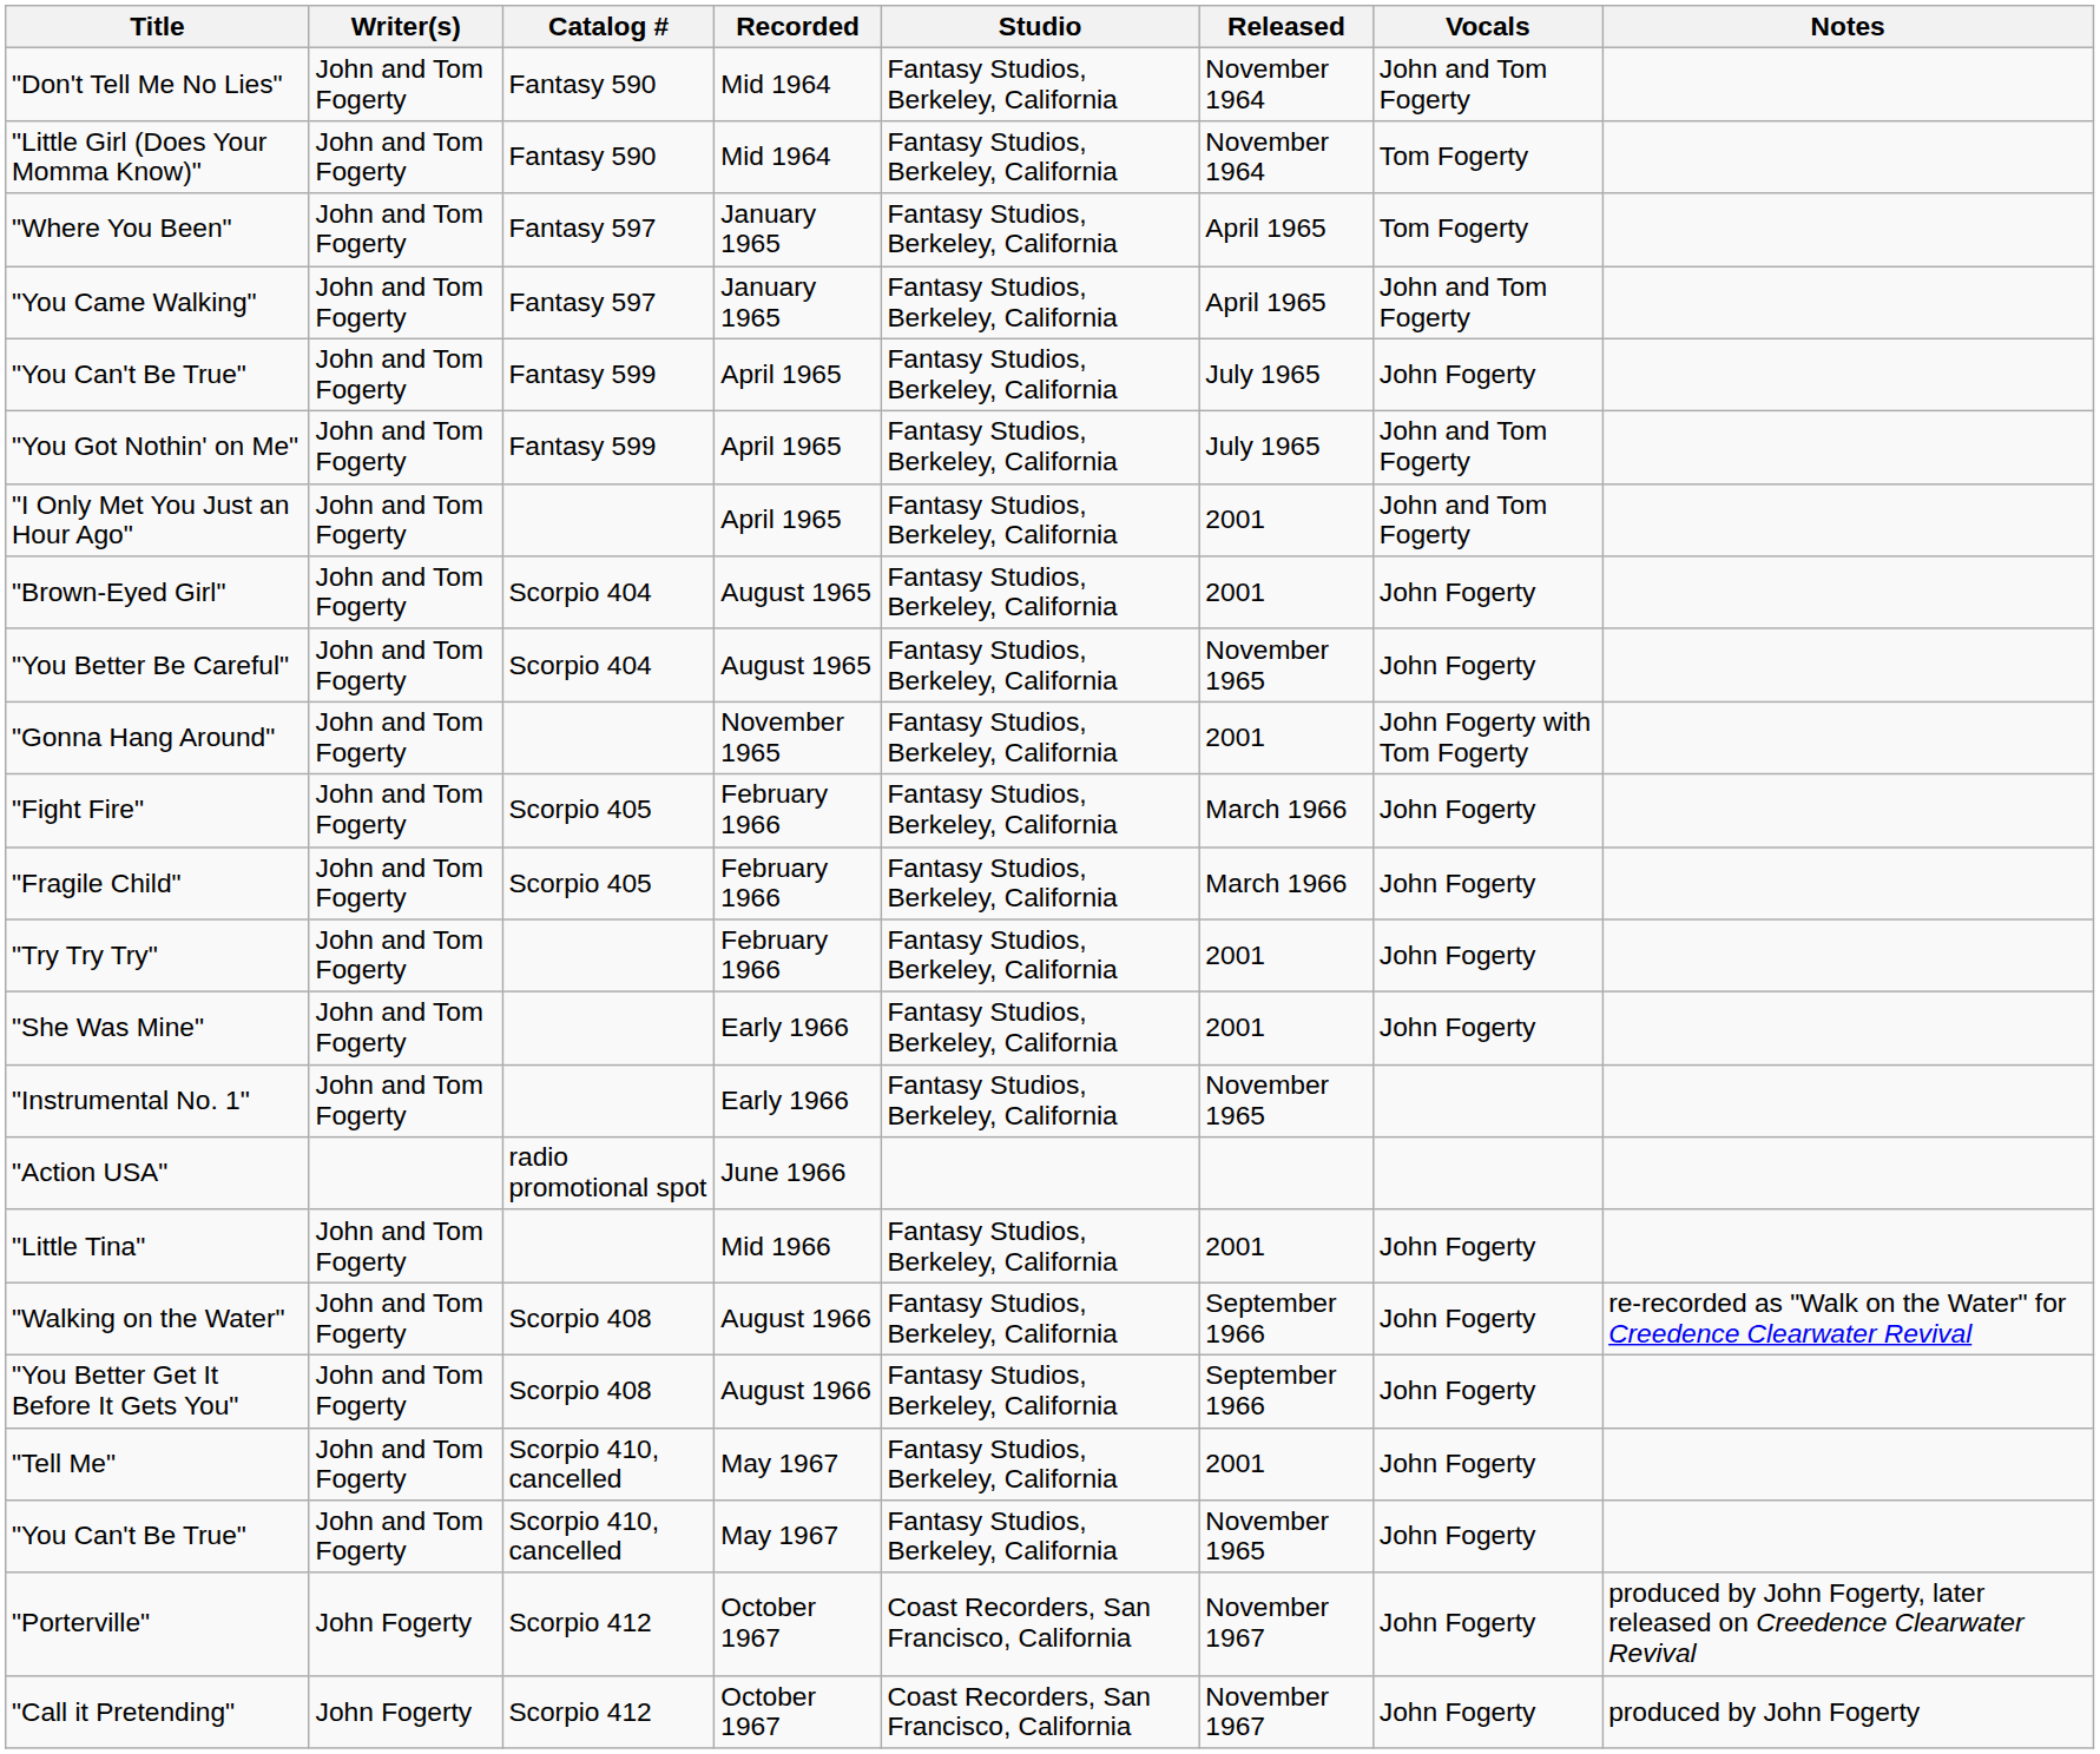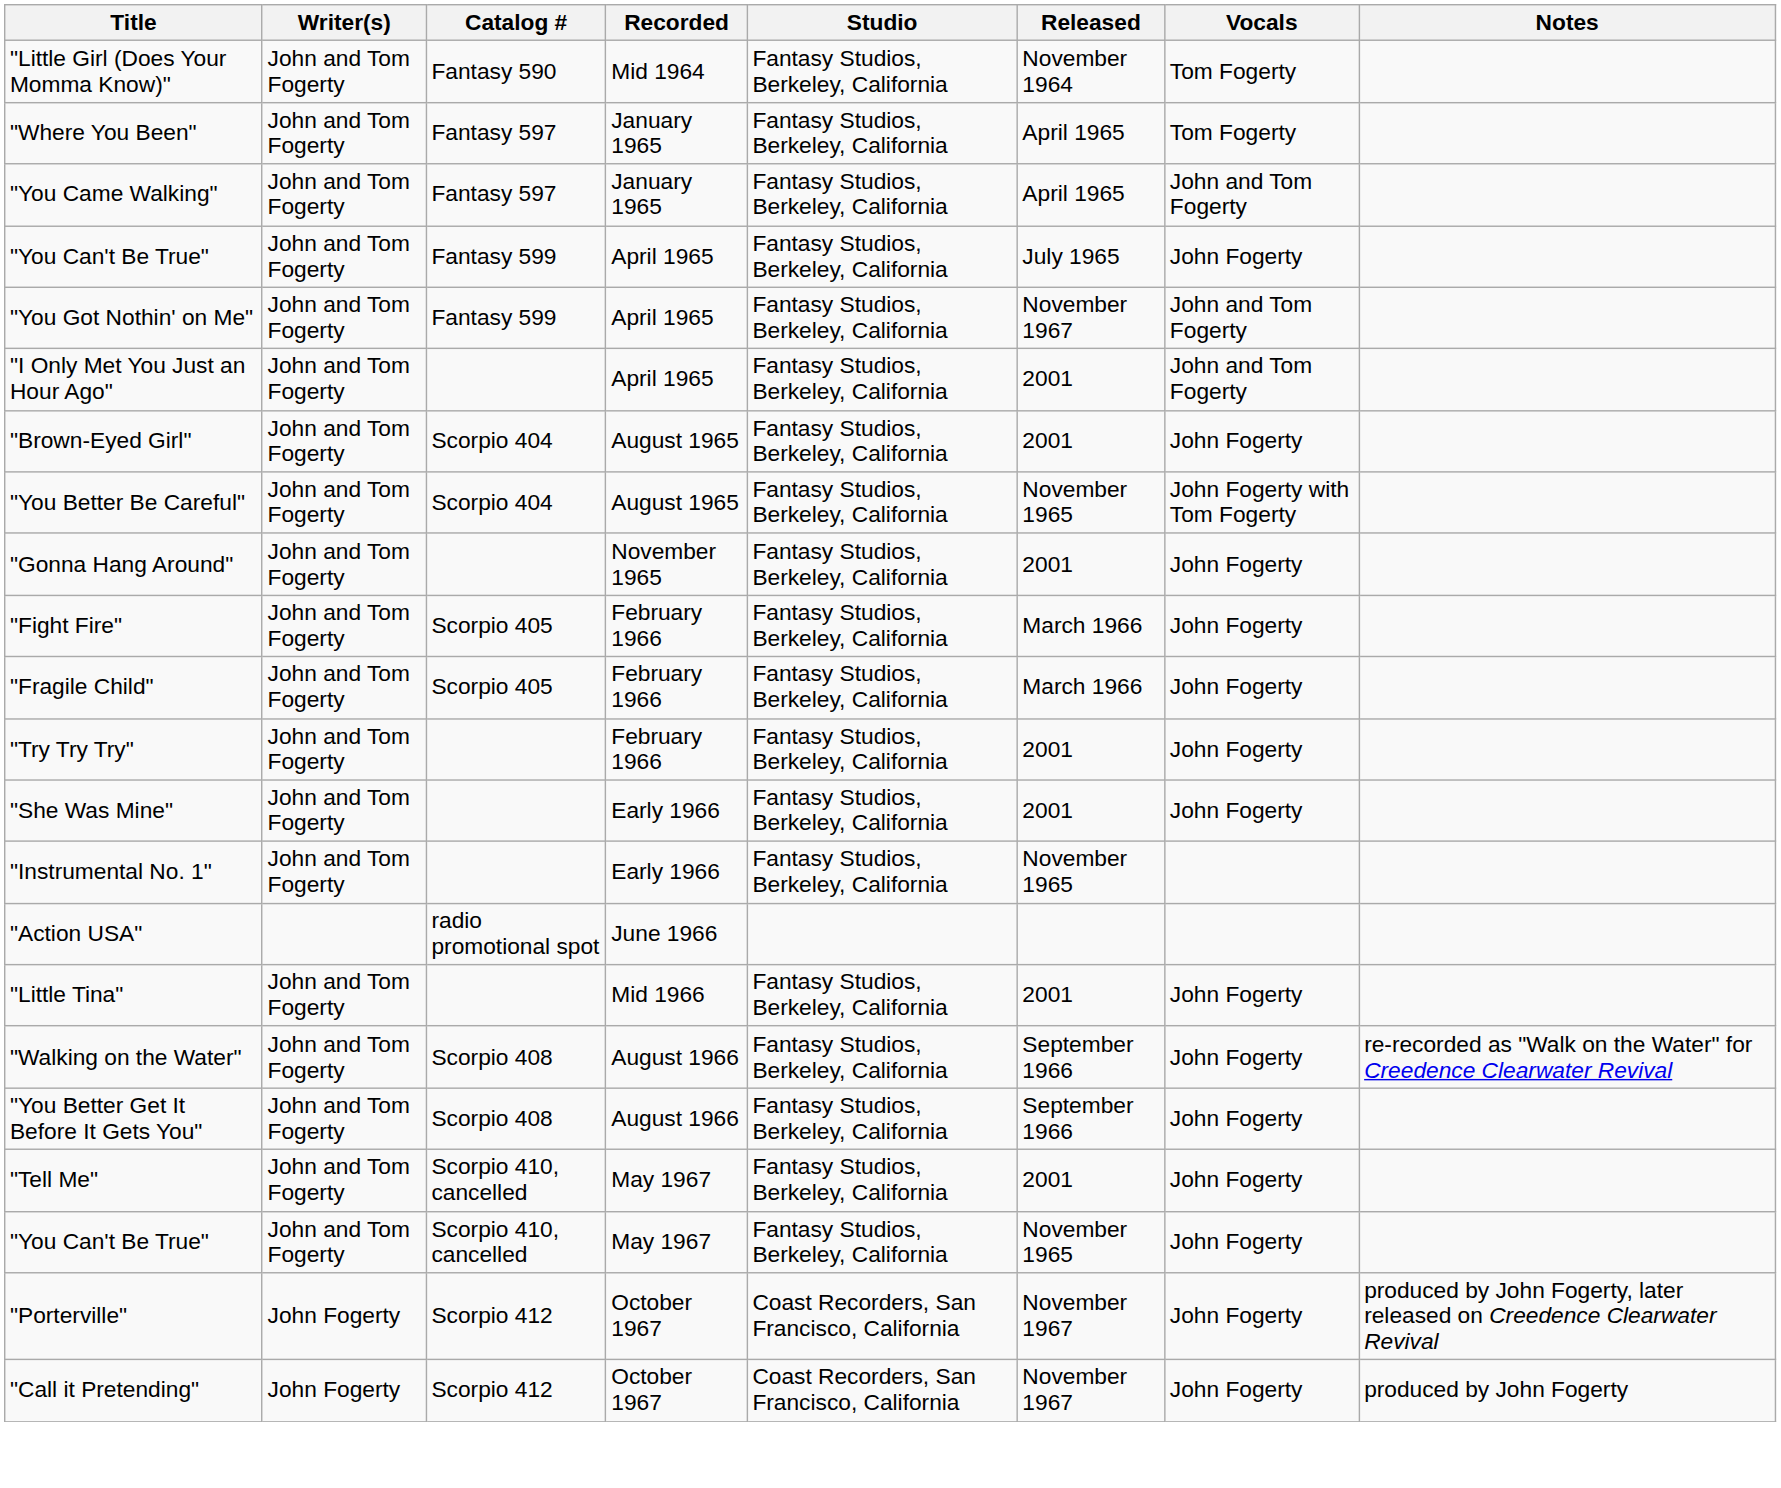 <table class="wikitable">
 <tr>
 <th>Title</th>
 <th>Writer(s)</th>
 <th>Catalog #</th>
 <th>Recorded</th>
 <th>Studio</th>
 <th>Released</th>
 <th>Vocals</th>
 <th>Notes</th>
-</tr>
-<tr>
-<td>"Don't Tell Me No Lies"</td>
-<td>John and Tom Fogerty</td>
-<td>Fantasy 590</td>
-<td>Mid 1964</td>
-<td>Fantasy Studios, Berkeley, California</td>
-<td>November 1964</td>
-<td>John and Tom Fogerty</td>
-<td></td>
 </tr>
 <tr>
 <td>"Little Girl (Does Your Momma Know)"</td>
 <td>John and Tom Fogerty</td>
 <td>Fantasy 590</td>
 <td>Mid 1964</td>
 <td>Fantasy Studios, Berkeley, California</td>
 <td>November 1964</td>
 <td>Tom Fogerty</td>
 <td></td>
 </tr>
 <tr>
 <td>"Where You Been"</td>
 <td>John and Tom Fogerty</td>
 <td>Fantasy 597</td>
 <td>January 1965</td>
 <td>Fantasy Studios, Berkeley, California</td>
 <td>April 1965</td>
 <td>Tom Fogerty</td>
 <td></td>
 </tr>
 <tr>
 <td>"You Came Walking"</td>
 <td>John and Tom Fogerty</td>
 <td>Fantasy 597</td>
 <td>January 1965</td>
 <td>Fantasy Studios, Berkeley, California</td>
 <td>April 1965</td>
 <td>John and Tom Fogerty</td>
 <td></td>
 </tr>
 <tr>
 <td>"You Can't Be True"</td>
 <td>John and Tom Fogerty</td>
 <td>Fantasy 599</td>
 <td>April 1965</td>
 <td>Fantasy Studios, Berkeley, California</td>
 <td>July 1965</td>
 <td>John Fogerty</td>
 <td></td>
 </tr>
 <tr>
 <td>"You Got Nothin' on Me"</td>
 <td>John and Tom Fogerty</td>
 <td>Fantasy 599</td>
 <td>April 1965</td>
 <td>Fantasy Studios, Berkeley, California</td>
-<td>July 1965</td>
+<td>November 1967</td>
 <td>John and Tom Fogerty</td>
 <td></td>
 </tr>
 <tr>
 <td>"I Only Met You Just an Hour Ago"</td>
 <td>John and Tom Fogerty</td>
 <td></td>
 <td>April 1965</td>
 <td>Fantasy Studios, Berkeley, California</td>
 <td>2001</td>
 <td>John and Tom Fogerty</td>
 <td></td>
 </tr>
 <tr>
 <td>"Brown-Eyed Girl"</td>
 <td>John and Tom Fogerty</td>
 <td>Scorpio 404</td>
 <td>August 1965</td>
 <td>Fantasy Studios, Berkeley, California</td>
 <td>2001</td>
 <td>John Fogerty</td>
 <td></td>
 </tr>
 <tr>
 <td>"You Better Be Careful"</td>
 <td>John and Tom Fogerty</td>
 <td>Scorpio 404</td>
 <td>August 1965</td>
 <td>Fantasy Studios, Berkeley, California</td>
 <td>November 1965</td>
-<td>John Fogerty</td>
+<td>John Fogerty with Tom Fogerty</td>
 <td></td>
 </tr>
 <tr>
 <td>"Gonna Hang Around"</td>
 <td>John and Tom Fogerty</td>
 <td></td>
 <td>November 1965</td>
 <td>Fantasy Studios, Berkeley, California</td>
 <td>2001</td>
-<td>John Fogerty with Tom Fogerty</td>
+<td>John Fogerty</td>
 <td></td>
 </tr>
 <tr>
 <td>"Fight Fire"</td>
 <td>John and Tom Fogerty</td>
 <td>Scorpio 405</td>
 <td>February 1966</td>
 <td>Fantasy Studios, Berkeley, California</td>
 <td>March 1966</td>
 <td>John Fogerty</td>
 <td></td>
 </tr>
 <tr>
 <td>"Fragile Child"</td>
 <td>John and Tom Fogerty</td>
 <td>Scorpio 405</td>
 <td>February 1966</td>
 <td>Fantasy Studios, Berkeley, California</td>
 <td>March 1966</td>
 <td>John Fogerty</td>
 <td></td>
 </tr>
 <tr>
 <td>"Try Try Try"</td>
 <td>John and Tom Fogerty</td>
 <td></td>
 <td>February 1966</td>
 <td>Fantasy Studios, Berkeley, California</td>
 <td>2001</td>
 <td>John Fogerty</td>
 <td></td>
 </tr>
 <tr>
 <td>"She Was Mine"</td>
 <td>John and Tom Fogerty</td>
 <td></td>
 <td>Early 1966</td>
 <td>Fantasy Studios, Berkeley, California</td>
 <td>2001</td>
 <td>John Fogerty</td>
 <td></td>
 </tr>
 <tr>
 <td>"Instrumental No. 1"</td>
 <td>John and Tom Fogerty</td>
 <td></td>
 <td>Early 1966</td>
 <td>Fantasy Studios, Berkeley, California</td>
 <td>November 1965</td>
 <td></td>
 <td></td>
 </tr>
 <tr>
 <td>"Action USA"</td>
 <td></td>
 <td>radio promotional spot</td>
 <td>June 1966</td>
 <td></td>
 <td></td>
 <td></td>
 <td></td>
 </tr>
 <tr>
 <td>"Little Tina"</td>
 <td>John and Tom Fogerty</td>
 <td></td>
 <td>Mid 1966</td>
 <td>Fantasy Studios, Berkeley, California</td>
 <td>2001</td>
 <td>John Fogerty</td>
 <td></td>
 </tr>
 <tr>
 <td>"Walking on the Water"</td>
 <td>John and Tom Fogerty</td>
 <td>Scorpio 408</td>
 <td>August 1966</td>
 <td>Fantasy Studios, Berkeley, California</td>
 <td>September 1966</td>
 <td>John Fogerty</td>
 <td>re-recorded as "Walk on the Water" for <em><a href='#'>Creedence Clearwater Revival</a></em></td>
 </tr>
 <tr>
 <td>"You Better Get It Before It Gets You"</td>
 <td>John and Tom Fogerty</td>
 <td>Scorpio 408</td>
 <td>August 1966</td>
 <td>Fantasy Studios, Berkeley, California</td>
 <td>September 1966</td>
 <td>John Fogerty</td>
 <td></td>
 </tr>
 <tr>
 <td>"Tell Me"</td>
 <td>John and Tom Fogerty</td>
 <td>Scorpio 410, cancelled</td>
 <td>May 1967</td>
 <td>Fantasy Studios, Berkeley, California</td>
 <td>2001</td>
 <td>John Fogerty</td>
 <td></td>
 </tr>
 <tr>
 <td>"You Can't Be True"</td>
 <td>John and Tom Fogerty</td>
 <td>Scorpio 410, cancelled</td>
 <td>May 1967</td>
 <td>Fantasy Studios, Berkeley, California</td>
 <td>November 1965</td>
 <td>John Fogerty</td>
 <td></td>
 </tr>
 <tr>
 <td>"Porterville"</td>
 <td>John Fogerty</td>
 <td>Scorpio 412</td>
 <td>October 1967</td>
 <td>Coast Recorders, San Francisco, California</td>
 <td>November 1967</td>
 <td>John Fogerty</td>
 <td>produced by John Fogerty, later released on <em>Creedence Clearwater Revival</em></td>
 </tr>
 <tr>
 <td>"Call it Pretending"</td>
 <td>John Fogerty</td>
 <td>Scorpio 412</td>
 <td>October 1967</td>
 <td>Coast Recorders, San Francisco, California</td>
 <td>November 1967</td>
 <td>John Fogerty</td>
 <td>produced by John Fogerty</td>
 </tr>
 </table>
